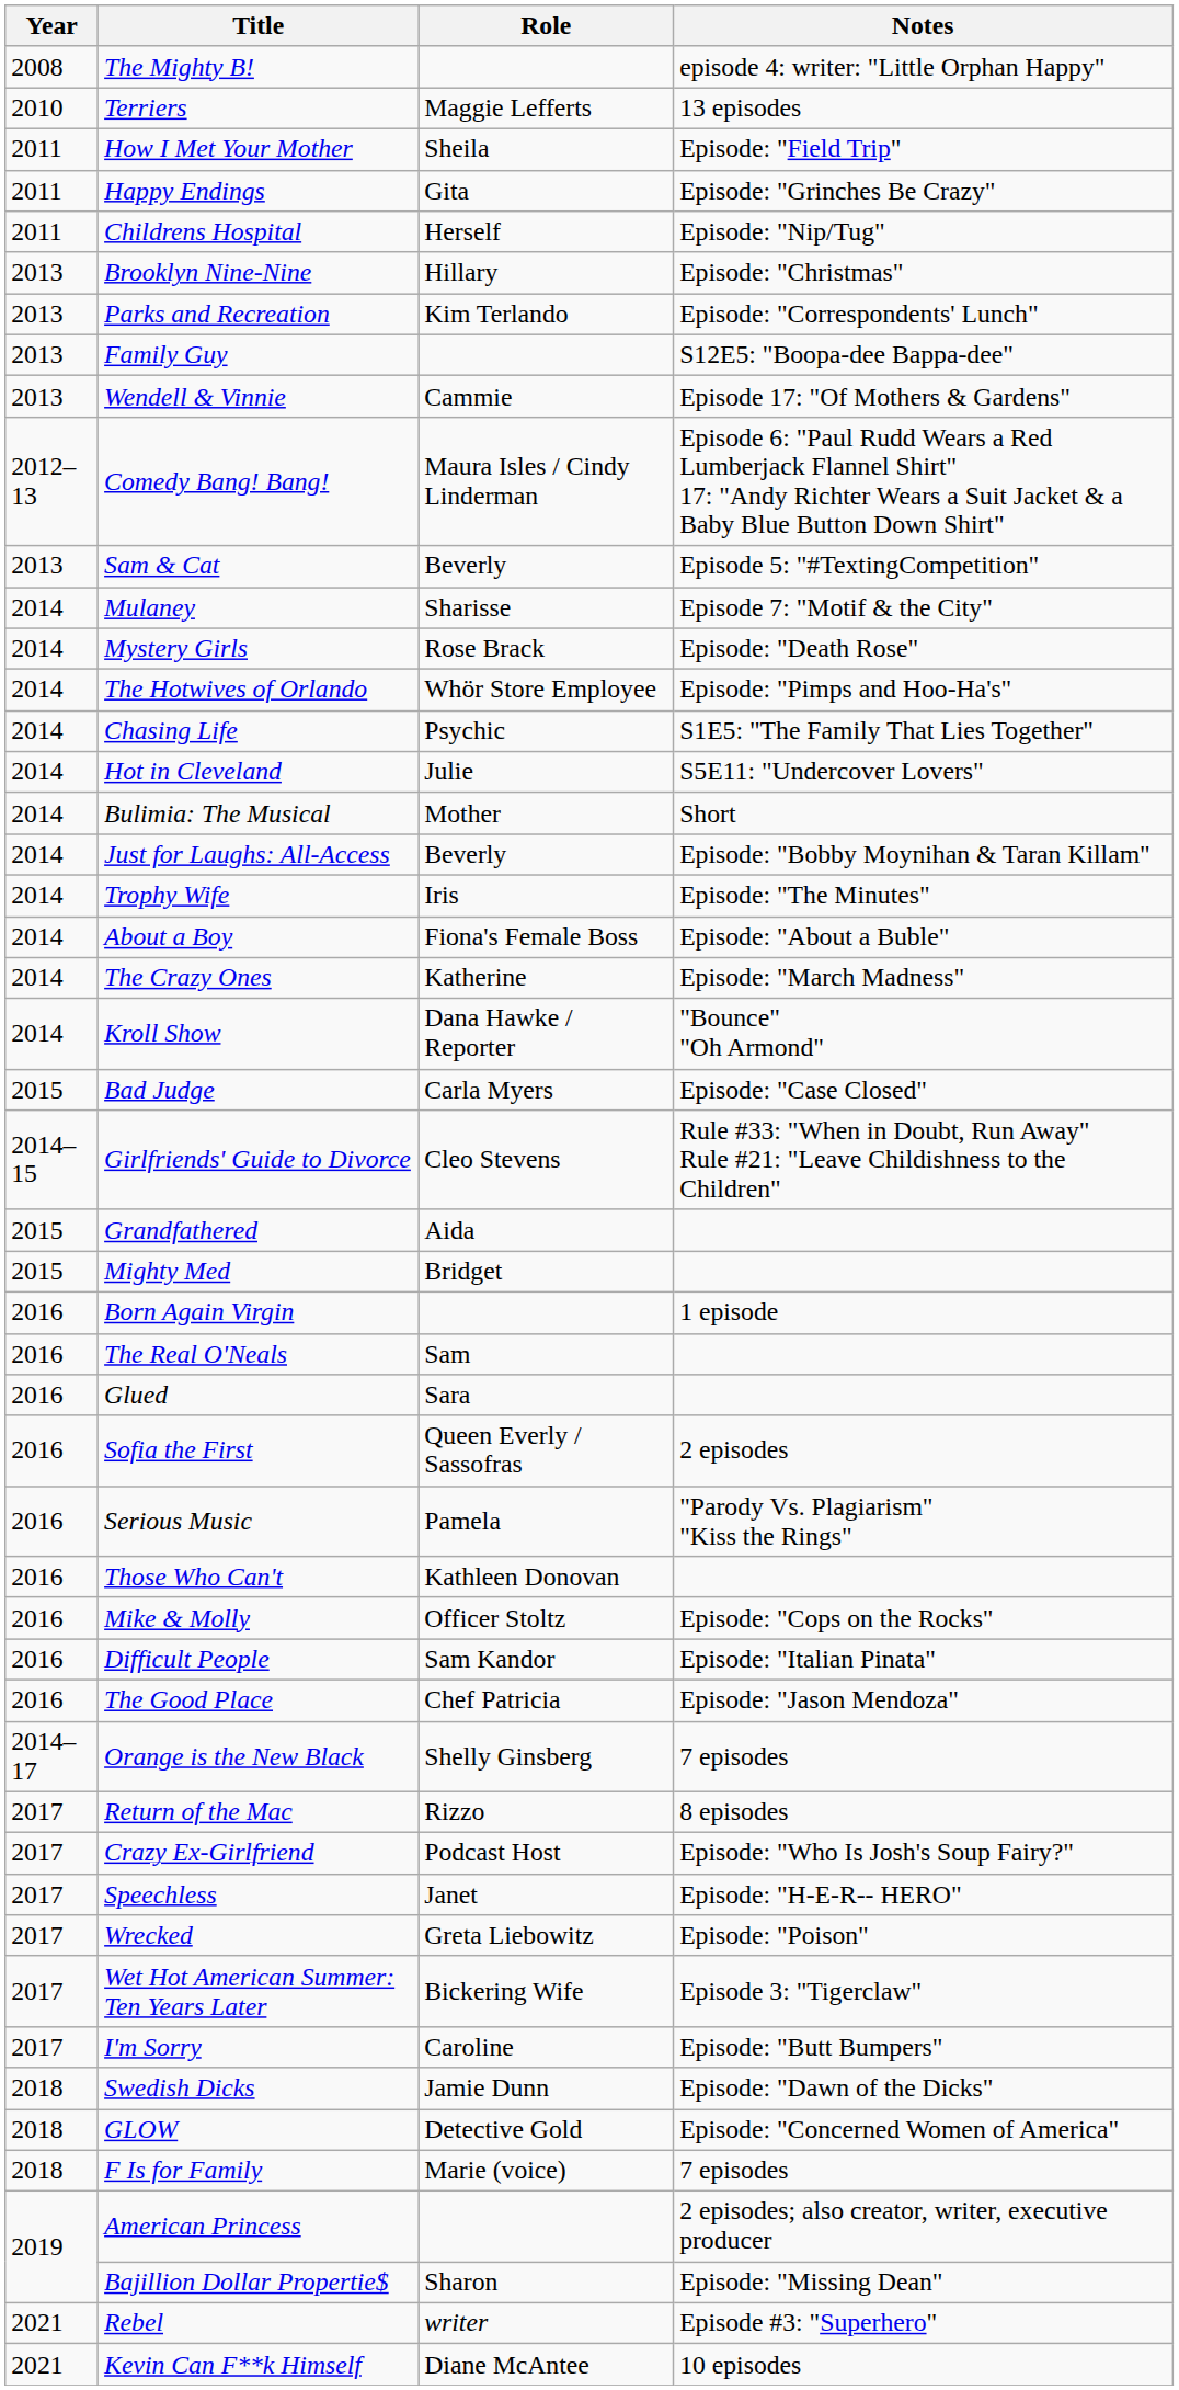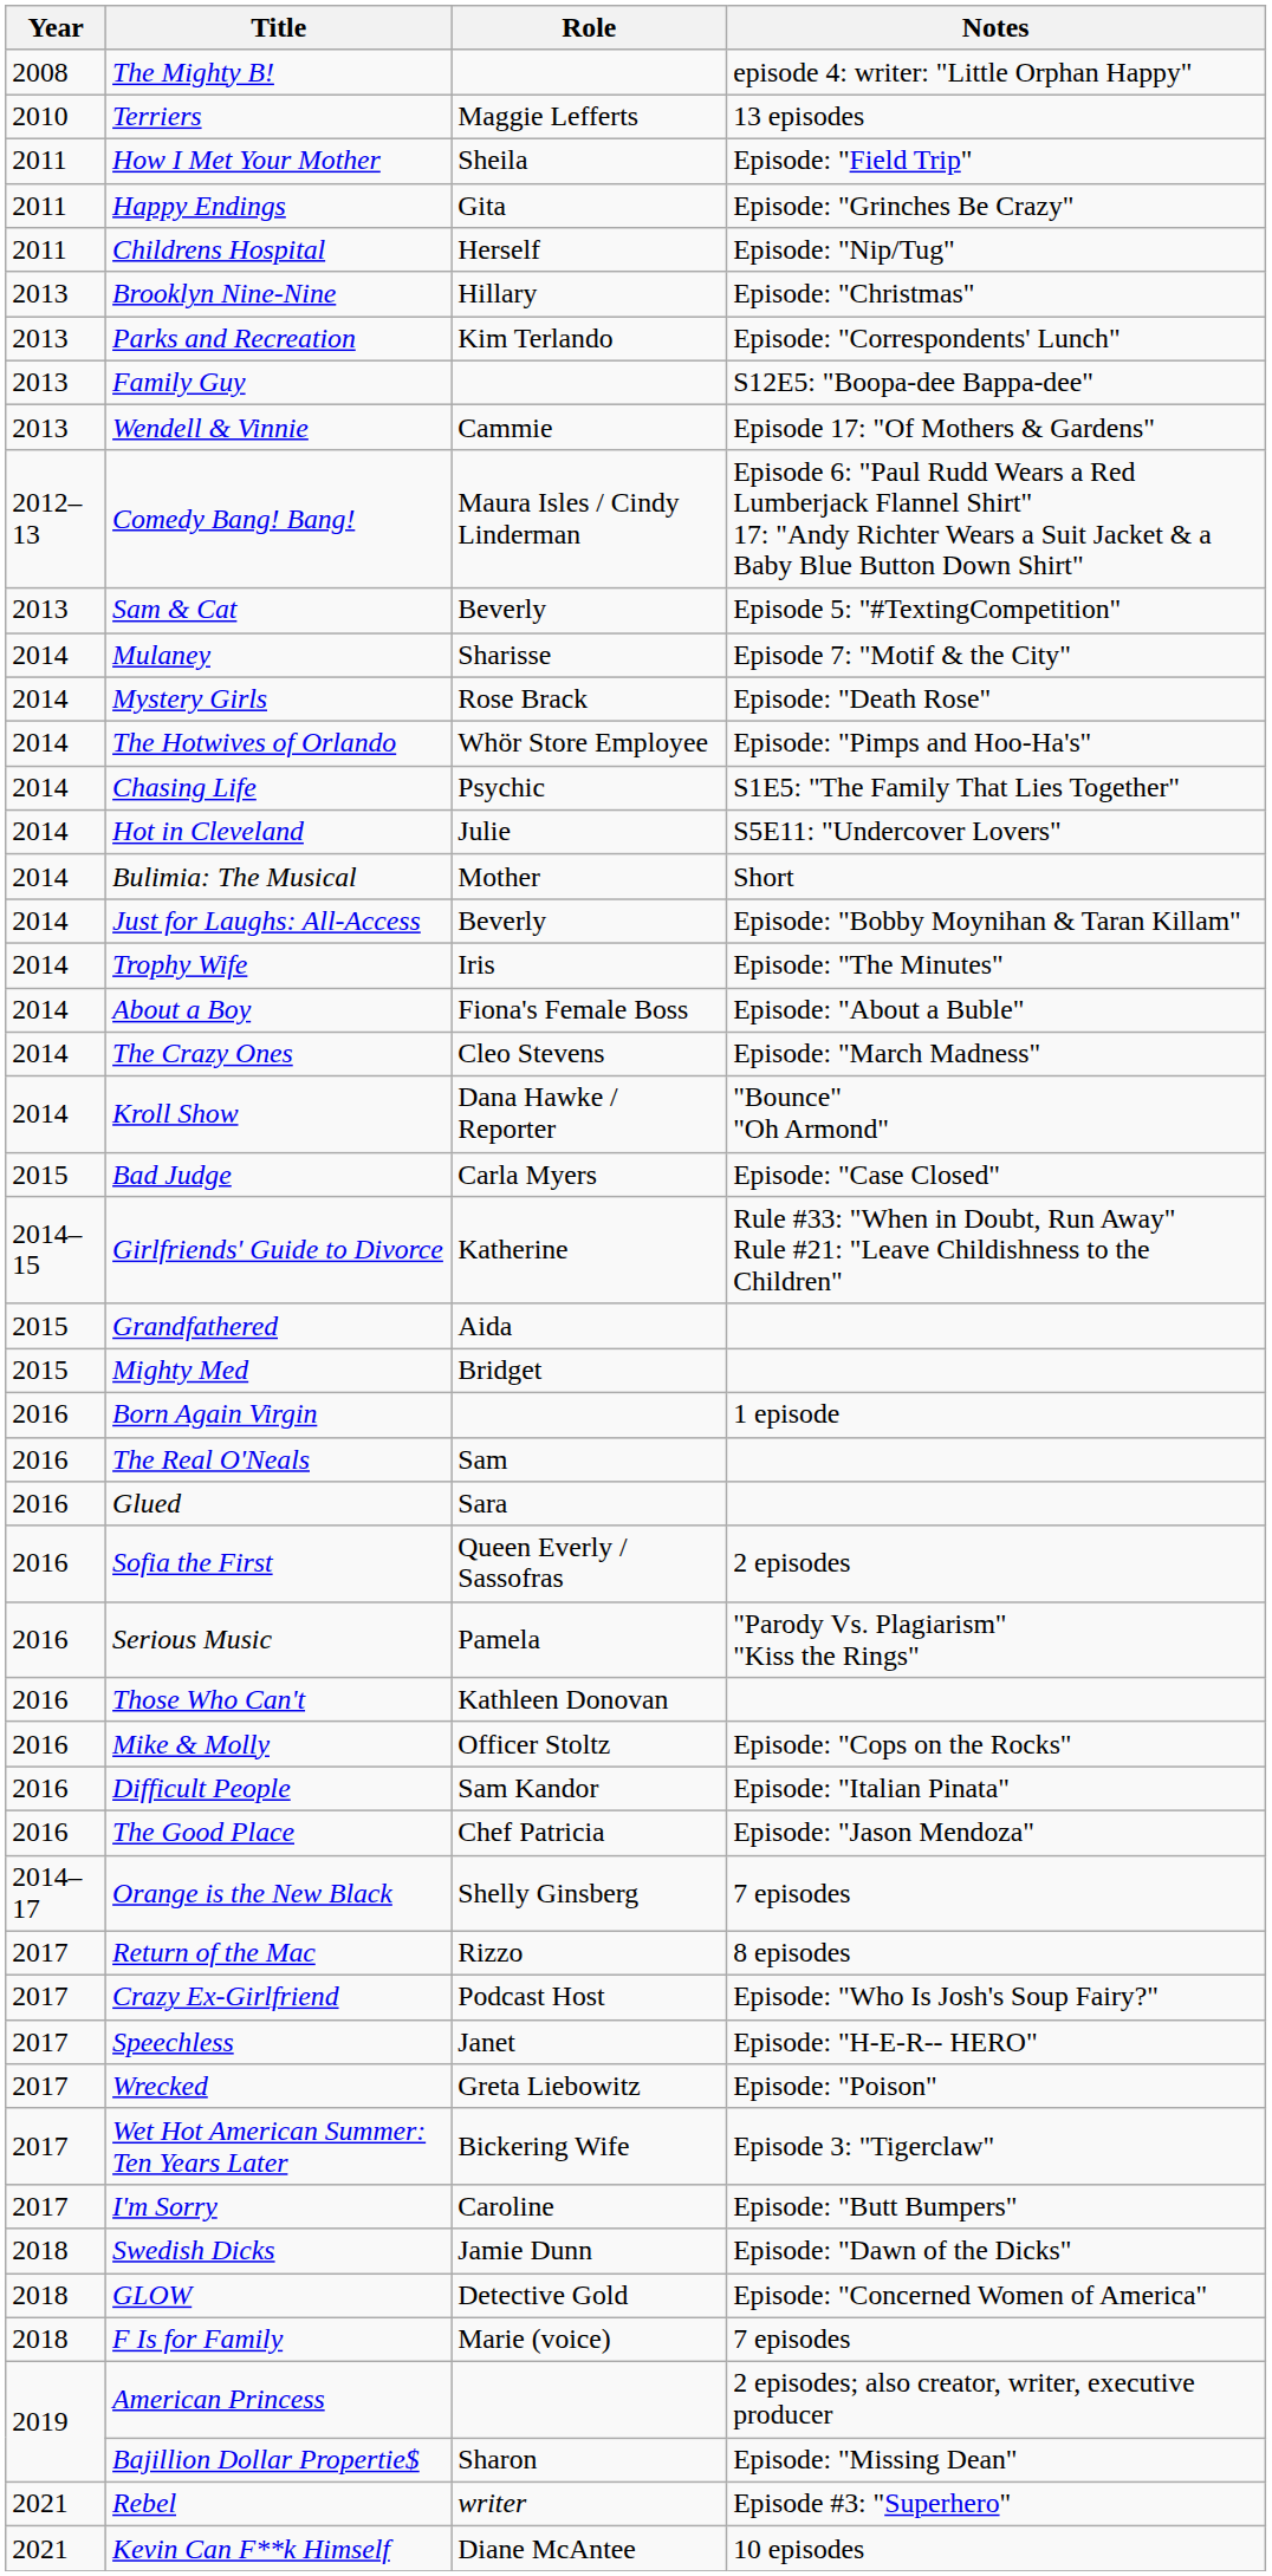 <table class="wikitable sortable">
 <tr>
 <th style="width: 50px;">Year</th>
 <th style="width: 190px;">Title</th>
 <th style="width: 150px;">Role</th>
 <th style="width: 300px;" class="unsortable">Notes</th>
 </tr>
 <tr>
 <td>2008</td>
 <td><em><a href='#'>The Mighty B!</a></em></td>
 <td></td>
 <td>episode 4: writer: "Little Orphan Happy"</td>
 </tr>
 <tr>
 <td>2010</td>
 <td><em><a href='#'>Terriers</a></em></td>
 <td>Maggie Lefferts</td>
 <td>13 episodes</td>
 </tr>
 <tr>
 <td>2011</td>
 <td><em><a href='#'>How I Met Your Mother</a></em></td>
 <td>Sheila</td>
 <td>Episode: "<a href='#'>Field Trip</a>"</td>
 </tr>
 <tr>
 <td>2011</td>
 <td><em><a href='#'>Happy Endings</a></em></td>
 <td>Gita</td>
 <td>Episode: "Grinches Be Crazy"</td>
 </tr>
 <tr>
 <td>2011</td>
 <td><em><a href='#'>Childrens Hospital</a></em></td>
 <td>Herself</td>
 <td>Episode: "Nip/Tug"</td>
 </tr>
 <tr>
 <td>2013</td>
 <td><em><a href='#'>Brooklyn Nine-Nine</a></em></td>
 <td>Hillary</td>
 <td>Episode: "Christmas"</td>
 </tr>
 <tr>
 <td>2013</td>
 <td><em><a href='#'>Parks and Recreation</a></em></td>
 <td>Kim Terlando</td>
 <td>Episode: "Correspondents' Lunch"</td>
 </tr>
 <tr>
 <td>2013</td>
 <td><em><a href='#'>Family Guy</a></em></td>
 <td></td>
 <td>S12E5: "Boopa-dee Bappa-dee"</td>
 </tr>
 <tr>
 <td>2013</td>
 <td><em><a href='#'>Wendell & Vinnie</a></em></td>
 <td>Cammie</td>
 <td>Episode 17: "Of Mothers & Gardens"</td>
 </tr>
 <tr>
 <td>2012–13</td>
 <td><em><a href='#'>Comedy Bang! Bang!</a></em></td>
 <td>Maura Isles / Cindy Linderman</td>
 <td>Episode 6: "Paul Rudd Wears a Red Lumberjack Flannel Shirt"<br>17: "Andy Richter Wears a Suit Jacket & a Baby Blue Button Down Shirt"</td>
 </tr>
 <tr>
 <td>2013</td>
 <td><em><a href='#'>Sam & Cat</a></em></td>
 <td>Beverly</td>
 <td>Episode 5: "#TextingCompetition"</td>
 </tr>
 <tr>
 <td>2014</td>
 <td><em><a href='#'>Mulaney</a></em></td>
 <td>Sharisse</td>
 <td>Episode 7: "Motif & the City"</td>
 </tr>
 <tr>
 <td>2014</td>
 <td><em><a href='#'>Mystery Girls</a></em></td>
 <td>Rose Brack</td>
 <td>Episode: "Death Rose"</td>
 </tr>
 <tr>
 <td>2014</td>
 <td><em><a href='#'>The Hotwives of Orlando</a></em></td>
 <td>Whör Store Employee</td>
 <td>Episode: "Pimps and Hoo-Ha's"</td>
 </tr>
 <tr>
 <td>2014</td>
 <td><em><a href='#'>Chasing Life</a></em></td>
 <td>Psychic</td>
 <td>S1E5: "The Family That Lies Together"</td>
 </tr>
 <tr>
 <td>2014</td>
 <td><em><a href='#'>Hot in Cleveland</a></em></td>
 <td>Julie</td>
 <td>S5E11: "Undercover Lovers"</td>
 </tr>
 <tr>
 <td>2014</td>
 <td><em>Bulimia: The Musical</em></td>
 <td>Mother</td>
 <td>Short</td>
 </tr>
 <tr>
 <td>2014</td>
 <td><em><a href='#'>Just for Laughs: All-Access</a></em></td>
 <td>Beverly</td>
 <td>Episode: "Bobby Moynihan & Taran Killam"</td>
 </tr>
 <tr>
 <td>2014</td>
 <td><em><a href='#'>Trophy Wife</a></em></td>
 <td>Iris</td>
 <td>Episode: "The Minutes"</td>
 </tr>
 <tr>
 <td>2014</td>
 <td><em><a href='#'>About a Boy</a></em></td>
 <td>Fiona's Female Boss</td>
 <td>Episode: "About a Buble"</td>
 </tr>
 <tr>
 <td>2014</td>
 <td><em><a href='#'>The Crazy Ones</a></em></td>
-<td>Katherine</td>
+<td>Cleo Stevens</td>
 <td>Episode: "March Madness"</td>
 </tr>
 <tr>
 <td>2014</td>
 <td><em><a href='#'>Kroll Show</a></em></td>
 <td>Dana Hawke / Reporter</td>
 <td>"Bounce"<br>"Oh Armond"</td>
 </tr>
 <tr>
 <td>2015</td>
 <td><em><a href='#'>Bad Judge</a></em></td>
 <td>Carla Myers</td>
 <td>Episode: "Case Closed"</td>
 </tr>
 <tr>
 <td>2014–15</td>
 <td><em><a href='#'>Girlfriends' Guide to Divorce</a></em></td>
-<td>Cleo Stevens</td>
+<td>Katherine</td>
 <td>Rule #33: "When in Doubt, Run Away"<br>Rule #21: "Leave Childishness to the Children"</td>
 </tr>
 <tr>
 <td>2015</td>
 <td><em><a href='#'>Grandfathered</a></em></td>
 <td>Aida</td>
 <td></td>
 </tr>
 <tr>
 <td>2015</td>
 <td><em><a href='#'>Mighty Med</a></em></td>
 <td>Bridget</td>
 <td></td>
 </tr>
 <tr>
 <td>2016</td>
 <td><em><a href='#'>Born Again Virgin</a></em></td>
 <td></td>
 <td>1 episode</td>
 </tr>
 <tr>
 <td>2016</td>
 <td><em><a href='#'>The Real O'Neals</a></em></td>
 <td>Sam</td>
 <td></td>
 </tr>
 <tr>
 <td>2016</td>
 <td><em>Glued</em></td>
 <td>Sara</td>
 <td></td>
 </tr>
 <tr>
 <td>2016</td>
 <td><em><a href='#'>Sofia the First</a></em></td>
 <td>Queen Everly / Sassofras</td>
 <td>2 episodes</td>
 </tr>
 <tr>
 <td>2016</td>
 <td><em>Serious Music</em></td>
 <td>Pamela</td>
 <td>"Parody Vs. Plagiarism"<br>"Kiss the Rings"</td>
 </tr>
 <tr>
 <td>2016</td>
 <td><em><a href='#'>Those Who Can't</a></em></td>
 <td>Kathleen Donovan</td>
 <td></td>
 </tr>
 <tr>
 <td>2016</td>
 <td><em><a href='#'>Mike & Molly</a></em></td>
 <td>Officer Stoltz</td>
 <td>Episode: "Cops on the Rocks"</td>
 </tr>
 <tr>
 <td>2016</td>
 <td><em><a href='#'>Difficult People</a></em></td>
 <td>Sam Kandor</td>
 <td>Episode: "Italian Pinata"</td>
 </tr>
 <tr>
 <td>2016</td>
 <td><em><a href='#'>The Good Place</a></em></td>
 <td>Chef Patricia</td>
 <td>Episode: "Jason Mendoza"</td>
 </tr>
 <tr>
 <td>2014–17</td>
 <td><em><a href='#'>Orange is the New Black</a></em></td>
 <td>Shelly Ginsberg</td>
 <td>7 episodes</td>
 </tr>
 <tr>
 <td>2017</td>
 <td><em><a href='#'>Return of the Mac</a></em></td>
 <td>Rizzo</td>
 <td>8 episodes</td>
 </tr>
 <tr>
 <td>2017</td>
 <td><em><a href='#'>Crazy Ex-Girlfriend</a></em></td>
 <td>Podcast Host</td>
 <td>Episode: "Who Is Josh's Soup Fairy?"</td>
 </tr>
 <tr>
 <td>2017</td>
 <td><em><a href='#'>Speechless</a></em></td>
 <td>Janet</td>
 <td>Episode: "H-E-R-- HERO"</td>
 </tr>
 <tr>
 <td>2017</td>
 <td><em><a href='#'>Wrecked</a></em></td>
 <td>Greta Liebowitz</td>
 <td>Episode: "Poison"</td>
 </tr>
 <tr>
 <td>2017</td>
 <td><em><a href='#'>Wet Hot American Summer: Ten Years Later</a></em></td>
 <td>Bickering Wife</td>
 <td>Episode 3: "Tigerclaw"</td>
 </tr>
 <tr>
 <td>2017</td>
 <td><em><a href='#'>I'm Sorry</a></em></td>
 <td>Caroline</td>
 <td>Episode: "Butt Bumpers"</td>
 </tr>
 <tr>
 <td>2018</td>
 <td><em><a href='#'>Swedish Dicks</a></em></td>
 <td>Jamie Dunn</td>
 <td>Episode: "Dawn of the Dicks"</td>
 </tr>
 <tr>
 <td>2018</td>
 <td><em><a href='#'>GLOW</a></em></td>
 <td>Detective Gold</td>
 <td>Episode: "Concerned Women of America"</td>
 </tr>
 <tr>
 <td>2018</td>
 <td><em><a href='#'>F Is for Family</a></em></td>
 <td>Marie (voice)</td>
 <td>7 episodes</td>
 </tr>
 <tr>
 <td rowspan=2>2019</td>
 <td><em><a href='#'>American Princess</a></em></td>
 <td></td>
 <td>2 episodes; also creator, writer, executive producer</td>
 </tr>
 <tr>
 <td><em><a href='#'>Bajillion Dollar Propertie$</a></em></td>
 <td>Sharon</td>
 <td>Episode: "Missing Dean"</td>
 </tr>
 <tr>
 <td>2021</td>
 <td><em><a href='#'>Rebel</a></em></td>
 <td><em>writer</em></td>
 <td>Episode #3: "<a href='#'>Superhero</a>"</td>
 </tr>
 <tr>
 <td>2021</td>
 <td><em><a href='#'>Kevin Can F**k Himself</a></em></td>
 <td>Diane McAntee</td>
 <td>10 episodes</td>
 </tr>
 </table>
